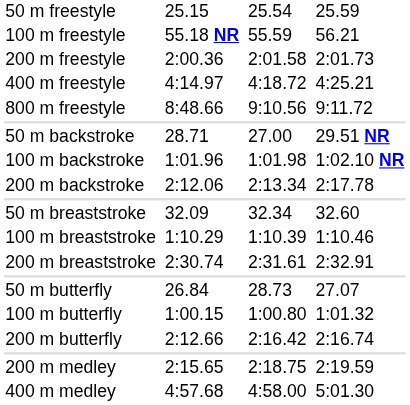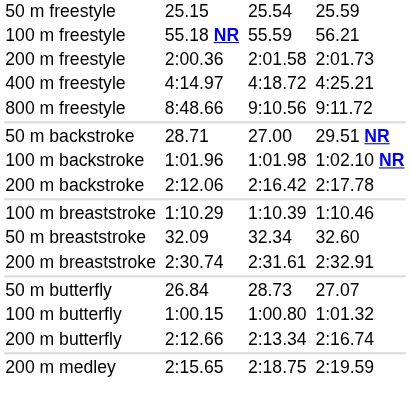 <table>
 <tr valign="top">
 <td>50 m freestyle</td>
 <td></td>
 <td>25.15</td>
 <td></td>
 <td>25.54</td>
 <td></td>
 <td>25.59</td>
 </tr>
 <tr valign="top">
 <td>100 m freestyle</td>
 <td></td>
 <td>55.18 <strong><a href='#'>NR</a></strong></td>
 <td></td>
 <td>55.59</td>
 <td></td>
 <td>56.21</td>
 </tr>
 <tr valign="top">
 <td>200 m freestyle</td>
 <td></td>
 <td>2:00.36</td>
 <td></td>
 <td>2:01.58</td>
 <td></td>
 <td>2:01.73</td>
 </tr>
 <tr valign="top">
 <td>400 m freestyle</td>
 <td></td>
 <td>4:14.97</td>
 <td></td>
 <td>4:18.72</td>
 <td></td>
 <td>4:25.21</td>
 </tr>
 <tr valign="top">
 <td>800 m freestyle</td>
 <td></td>
 <td>8:48.66</td>
 <td></td>
 <td>9:10.56</td>
 <td></td>
 <td>9:11.72</td>
 </tr>
 <tr bgcolor=#DDDDDD>
 <td colspan=7></td>
 </tr>
 <tr valign="top">
 <td>50 m backstroke</td>
 <td></td>
 <td>28.71</td>
 <td></td>
 <td>27.00</td>
 <td></td>
 <td>29.51 <strong><a href='#'>NR</a></strong></td>
 </tr>
 <tr valign="top">
 <td>100 m backstroke</td>
 <td></td>
 <td>1:01.96</td>
 <td></td>
 <td>1:01.98</td>
 <td></td>
 <td>1:02.10 <strong><a href='#'>NR</a></strong></td>
 </tr>
 <tr valign="top">
 <td>200 m backstroke</td>
 <td></td>
 <td>2:12.06</td>
 <td></td>
-<td>2:13.34</td>
+<td>2:16.42</td>
 <td></td>
 <td>2:17.78</td>
 </tr>
 <tr bgcolor=#DDDDDD>
 <td colspan=7></td>
+</tr>
+<tr valign="top">
+<td>100 m breaststroke</td>
+<td></td>
+<td>1:10.29</td>
+<td></td>
+<td>1:10.39</td>
+<td></td>
+<td>1:10.46</td>
 </tr>
 <tr valign="top">
 <td>50 m breaststroke</td>
 <td></td>
 <td>32.09</td>
 <td></td>
 <td>32.34</td>
 <td></td>
 <td>32.60</td>
-</tr>
-<tr valign="top">
-<td>100 m breaststroke</td>
-<td></td>
-<td>1:10.29</td>
-<td></td>
-<td>1:10.39</td>
-<td></td>
-<td>1:10.46</td>
 </tr>
 <tr valign="top">
 <td>200 m breaststroke</td>
 <td></td>
 <td>2:30.74</td>
 <td></td>
 <td>2:31.61</td>
 <td></td>
 <td>2:32.91</td>
 </tr>
 <tr bgcolor=#DDDDDD>
 <td colspan=7></td>
 </tr>
 <tr valign="top">
 <td>50 m butterfly</td>
 <td></td>
 <td>26.84</td>
 <td></td>
 <td>28.73</td>
 <td></td>
 <td>27.07</td>
 </tr>
 <tr valign="top">
 <td>100 m butterfly</td>
 <td></td>
 <td>1:00.15</td>
 <td></td>
 <td>1:00.80</td>
 <td></td>
 <td>1:01.32</td>
 </tr>
 <tr valign="top">
 <td>200 m butterfly</td>
 <td></td>
 <td>2:12.66</td>
 <td></td>
-<td>2:16.42</td>
+<td>2:13.34</td>
 <td></td>
 <td>2:16.74</td>
 </tr>
 <tr bgcolor=#DDDDDD>
 <td colspan=7></td>
 </tr>
 <tr valign="top">
 <td>200 m medley</td>
 <td></td>
 <td>2:15.65</td>
 <td></td>
 <td>2:18.75</td>
 <td></td>
 <td>2:19.59</td>
 </tr>
-<tr valign="top">
-<td>400 m medley</td>
-<td></td>
-<td>4:57.68</td>
-<td></td>
-<td>4:58.00</td>
-<td></td>
-<td>5:01.30</td>
-</tr>
 </table>
